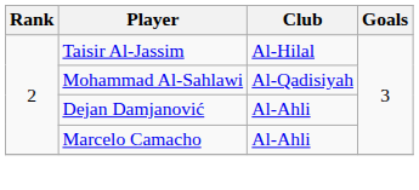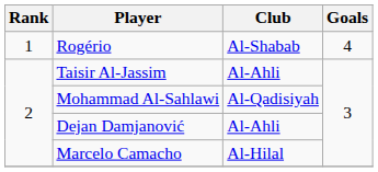 <table class="wikitable sortable" style="text-align:center">
 <tr>
 <th>Rank</th>
 <th>Player</th>
 <th>Club</th>
 <th>Goals</th>
 </tr>
 <tr>
+<td>1</td>
+<td align="left"> <a href='#'>Rogério</a></td>
+<td align="left"><a href='#'>Al-Shabab</a></td>
+<td>4</td>
+</tr>
+<tr>
 <td rowspan=4>2</td>
 <td align="left"> <a href='#'>Taisir Al-Jassim</a></td>
-<td align="left"><a href='#'>Al-Hilal</a></td>
+<td align="left"><a href='#'>Al-Ahli</a></td>
 <td rowspan=4>3</td>
 </tr>
 <tr>
 <td align="left"> <a href='#'>Mohammad Al-Sahlawi</a></td>
 <td align="left"><a href='#'>Al-Qadisiyah</a></td>
 </tr>
 <tr>
 <td align="left"> <a href='#'>Dejan Damjanović</a></td>
 <td align="left"><a href='#'>Al-Ahli</a></td>
 </tr>
 <tr>
 <td align="left"> <a href='#'>Marcelo Camacho</a></td>
-<td align="left"><a href='#'>Al-Ahli</a></td>
+<td align="left"><a href='#'>Al-Hilal</a></td>
 </tr>
 <tr>
 </tr>
 </table>
